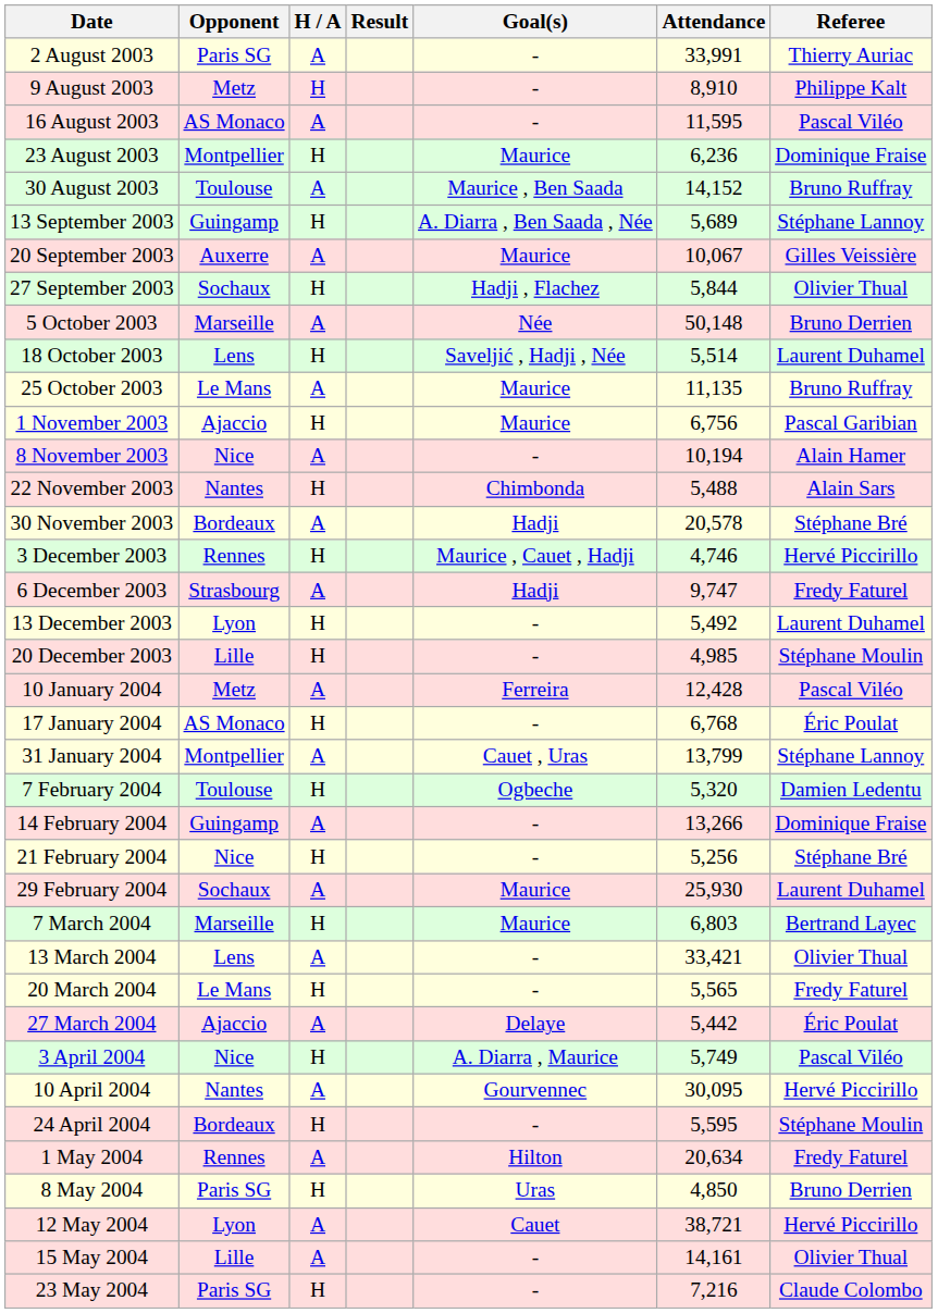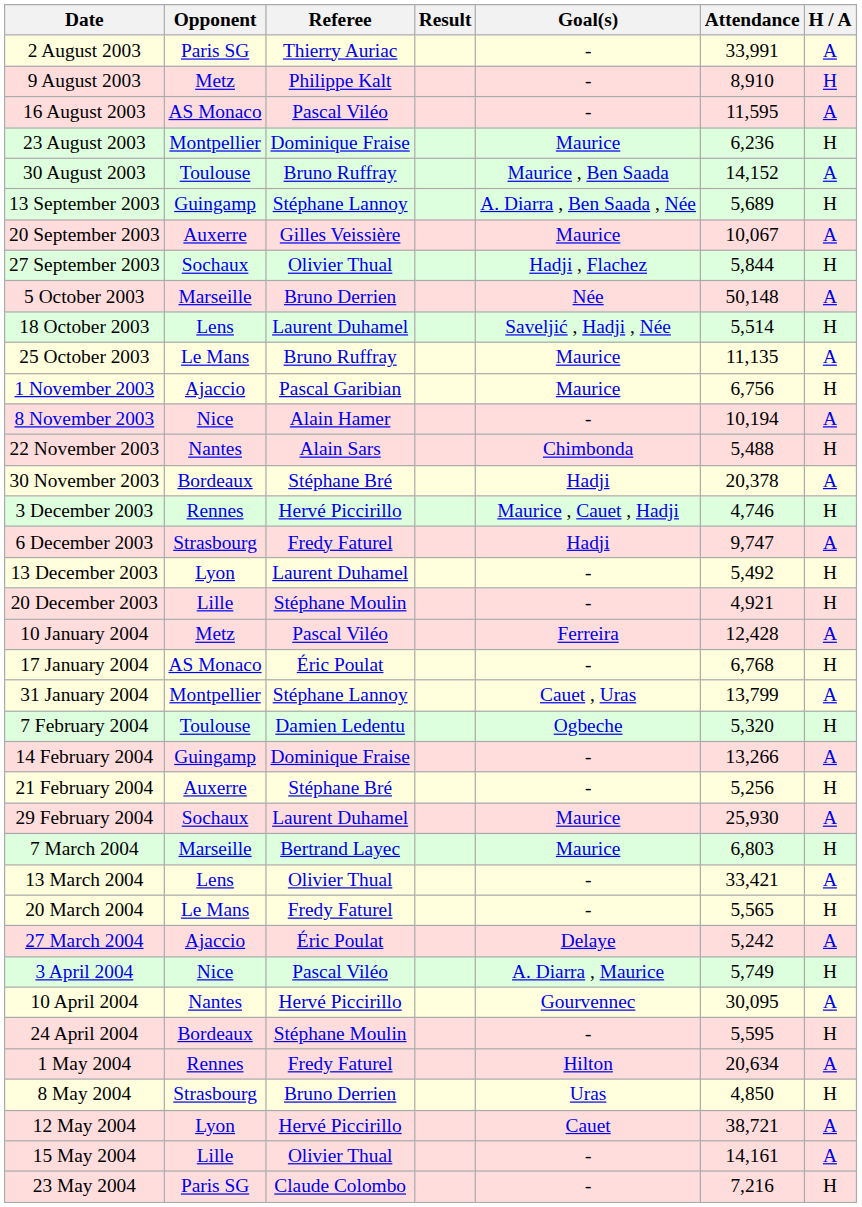 <table class="wikitable sortable" style="text-align:center">
 <tr>
 <th class="sortable">Date</th>
 <th>Opponent</th>
-<th>H / A</th>
+<th>Referee</th>
 <th>Result</th>
 <th>Goal(s)</th>
 <th>Attendance</th>
-<th>Referee</th>
+<th>H / A</th>
 </tr>
 <tr style="background:#ffd;">
 <td>2 August 2003</td>
 <td><a href='#'>Paris SG</a></td>
-<td><a href='#'>A</a></td>
+<td><a href='#'>Thierry Auriac</a></td>
 <td></td>
 <td>-</td>
 <td>33,991</td>
-<td><a href='#'>Thierry Auriac</a></td>
+<td><a href='#'>A</a></td>
 </tr>
 <tr style="background:#fdd;">
 <td>9 August 2003</td>
 <td><a href='#'>Metz</a></td>
-<td><a href='#'>H</a></td>
+<td><a href='#'>Philippe Kalt</a></td>
 <td></td>
 <td>-</td>
 <td>8,910</td>
-<td><a href='#'>Philippe Kalt</a></td>
+<td><a href='#'>H</a></td>
 </tr>
 <tr style="background:#fdd;">
 <td>16 August 2003</td>
 <td><a href='#'>AS Monaco</a></td>
-<td><a href='#'>A</a></td>
+<td><a href='#'>Pascal Viléo</a></td>
 <td></td>
 <td>-</td>
 <td>11,595</td>
-<td><a href='#'>Pascal Viléo</a></td>
+<td><a href='#'>A</a></td>
 </tr>
 <tr style="background:#dfd;">
 <td>23 August 2003</td>
 <td><a href='#'>Montpellier</a></td>
-<td>H</td>
+<td><a href='#'>Dominique Fraise</a></td>
 <td></td>
 <td><a href='#'>Maurice</a> </td>
 <td>6,236</td>
-<td><a href='#'>Dominique Fraise</a></td>
+<td>H</td>
 </tr>
 <tr style="background:#dfd;">
 <td>30 August 2003</td>
 <td><a href='#'>Toulouse</a></td>
-<td><a href='#'>A</a></td>
+<td><a href='#'>Bruno Ruffray</a></td>
 <td></td>
 <td><a href='#'>Maurice</a> , <a href='#'>Ben Saada</a> </td>
 <td>14,152</td>
-<td><a href='#'>Bruno Ruffray</a></td>
+<td><a href='#'>A</a></td>
 </tr>
 <tr style="background:#dfd;">
 <td>13 September 2003</td>
 <td><a href='#'>Guingamp</a></td>
-<td>H</td>
+<td><a href='#'>Stéphane Lannoy</a></td>
 <td></td>
 <td><a href='#'>A. Diarra</a> , <a href='#'>Ben Saada</a> , <a href='#'>Née</a> </td>
 <td>5,689</td>
-<td><a href='#'>Stéphane Lannoy</a></td>
+<td>H</td>
 </tr>
 <tr style="background:#fdd;">
 <td>20 September 2003</td>
 <td><a href='#'>Auxerre</a></td>
-<td><a href='#'>A</a></td>
+<td><a href='#'>Gilles Veissière</a></td>
 <td></td>
 <td><a href='#'>Maurice</a> </td>
 <td>10,067</td>
-<td><a href='#'>Gilles Veissière</a></td>
+<td><a href='#'>A</a></td>
 </tr>
 <tr style="background:#dfd;">
 <td>27 September 2003</td>
 <td><a href='#'>Sochaux</a></td>
-<td>H</td>
+<td><a href='#'>Olivier Thual</a></td>
 <td></td>
 <td><a href='#'>Hadji</a> , <a href='#'>Flachez</a> </td>
 <td>5,844</td>
-<td><a href='#'>Olivier Thual</a></td>
+<td>H</td>
 </tr>
 <tr style="background:#fdd;">
 <td>5 October 2003</td>
 <td><a href='#'>Marseille</a></td>
-<td><a href='#'>A</a></td>
+<td><a href='#'>Bruno Derrien</a></td>
 <td></td>
 <td><a href='#'>Née</a> </td>
 <td>50,148</td>
-<td><a href='#'>Bruno Derrien</a></td>
+<td><a href='#'>A</a></td>
 </tr>
 <tr style="background:#dfd;">
 <td>18 October 2003</td>
 <td><a href='#'>Lens</a></td>
-<td>H</td>
+<td><a href='#'>Laurent Duhamel</a></td>
 <td></td>
 <td><a href='#'>Saveljić</a> , <a href='#'>Hadji</a> , <a href='#'>Née</a> </td>
 <td>5,514</td>
-<td><a href='#'>Laurent Duhamel</a></td>
+<td>H</td>
 </tr>
 <tr style="background:#ffd;">
 <td>25 October 2003</td>
 <td><a href='#'>Le Mans</a></td>
-<td><a href='#'>A</a></td>
+<td><a href='#'>Bruno Ruffray</a></td>
 <td></td>
 <td><a href='#'>Maurice</a> </td>
 <td>11,135</td>
-<td><a href='#'>Bruno Ruffray</a></td>
+<td><a href='#'>A</a></td>
 </tr>
 <tr style="background:#ffd;">
 <td><a href='#'>1 November 2003</a></td>
 <td><a href='#'>Ajaccio</a></td>
-<td>H</td>
+<td><a href='#'>Pascal Garibian</a></td>
 <td></td>
 <td><a href='#'>Maurice</a> </td>
 <td>6,756</td>
-<td><a href='#'>Pascal Garibian</a></td>
+<td>H</td>
 </tr>
 <tr style="background:#fdd;">
 <td><a href='#'>8 November 2003</a></td>
 <td><a href='#'>Nice</a></td>
-<td><a href='#'>A</a></td>
+<td> <a href='#'>Alain Hamer</a></td>
 <td></td>
 <td>-</td>
 <td>10,194</td>
-<td> <a href='#'>Alain Hamer</a></td>
+<td><a href='#'>A</a></td>
 </tr>
 <tr style="background:#fdd;">
 <td>22 November 2003</td>
 <td><a href='#'>Nantes</a></td>
-<td>H</td>
+<td><a href='#'>Alain Sars</a></td>
 <td></td>
 <td><a href='#'>Chimbonda</a> </td>
 <td>5,488</td>
-<td><a href='#'>Alain Sars</a></td>
+<td>H</td>
 </tr>
 <tr style="background:#ffd;">
 <td>30 November 2003</td>
 <td><a href='#'>Bordeaux</a></td>
-<td><a href='#'>A</a></td>
+<td><a href='#'>Stéphane Bré</a></td>
 <td></td>
 <td><a href='#'>Hadji</a> </td>
-<td>20,578</td>
-<td><a href='#'>Stéphane Bré</a></td>
+<td>20,378</td>
+<td><a href='#'>A</a></td>
 </tr>
 <tr style="background:#dfd;">
 <td>3 December 2003</td>
 <td><a href='#'>Rennes</a></td>
-<td>H</td>
+<td><a href='#'>Hervé Piccirillo</a></td>
 <td></td>
 <td><a href='#'>Maurice</a> , <a href='#'>Cauet</a>  , <a href='#'>Hadji</a> </td>
 <td>4,746</td>
-<td><a href='#'>Hervé Piccirillo</a></td>
+<td>H</td>
 </tr>
 <tr style="background:#fdd;">
 <td>6 December 2003</td>
 <td><a href='#'>Strasbourg</a></td>
-<td><a href='#'>A</a></td>
+<td><a href='#'>Fredy Faturel</a></td>
 <td></td>
 <td><a href='#'>Hadji</a> </td>
 <td>9,747</td>
-<td><a href='#'>Fredy Faturel</a></td>
+<td><a href='#'>A</a></td>
 </tr>
 <tr style="background:#ffd;">
 <td>13 December 2003</td>
 <td><a href='#'>Lyon</a></td>
-<td>H</td>
+<td><a href='#'>Laurent Duhamel</a></td>
 <td></td>
 <td>-</td>
 <td>5,492</td>
-<td><a href='#'>Laurent Duhamel</a></td>
+<td>H</td>
 </tr>
 <tr style="background:#fdd;">
 <td>20 December 2003</td>
 <td><a href='#'>Lille</a></td>
-<td>H</td>
+<td><a href='#'>Stéphane Moulin</a></td>
 <td></td>
 <td>-</td>
-<td>4,985</td>
-<td><a href='#'>Stéphane Moulin</a></td>
+<td>4,921</td>
+<td>H</td>
 </tr>
 <tr style="background:#fdd;">
 <td>10 January 2004</td>
 <td><a href='#'>Metz</a></td>
-<td><a href='#'>A</a></td>
+<td><a href='#'>Pascal Viléo</a></td>
 <td></td>
 <td><a href='#'>Ferreira</a> </td>
 <td>12,428</td>
-<td><a href='#'>Pascal Viléo</a></td>
+<td><a href='#'>A</a></td>
 </tr>
 <tr style="background:#ffd;">
 <td>17 January 2004</td>
 <td><a href='#'>AS Monaco</a></td>
-<td>H</td>
+<td><a href='#'>Éric Poulat</a></td>
 <td></td>
 <td>-</td>
 <td>6,768</td>
-<td><a href='#'>Éric Poulat</a></td>
+<td>H</td>
 </tr>
 <tr style="background:#ffd;">
 <td>31 January 2004</td>
 <td><a href='#'>Montpellier</a></td>
-<td><a href='#'>A</a></td>
+<td><a href='#'>Stéphane Lannoy</a></td>
 <td></td>
 <td><a href='#'>Cauet</a> , <a href='#'>Uras</a> </td>
 <td>13,799</td>
-<td><a href='#'>Stéphane Lannoy</a></td>
+<td><a href='#'>A</a></td>
 </tr>
 <tr style="background:#dfd;">
 <td>7 February 2004</td>
 <td><a href='#'>Toulouse</a></td>
-<td>H</td>
+<td><a href='#'>Damien Ledentu</a></td>
 <td></td>
 <td><a href='#'>Ogbeche</a> </td>
 <td>5,320</td>
-<td><a href='#'>Damien Ledentu</a></td>
+<td>H</td>
 </tr>
 <tr style="background:#fdd;">
 <td>14 February 2004</td>
 <td><a href='#'>Guingamp</a></td>
-<td><a href='#'>A</a></td>
+<td><a href='#'>Dominique Fraise</a></td>
 <td></td>
 <td>-</td>
 <td>13,266</td>
-<td><a href='#'>Dominique Fraise</a></td>
+<td><a href='#'>A</a></td>
 </tr>
 <tr style="background:#ffd;">
 <td>21 February 2004</td>
-<td><a href='#'>Nice</a></td>
-<td>H</td>
+<td><a href='#'>Auxerre</a></td>
+<td><a href='#'>Stéphane Bré</a></td>
 <td></td>
 <td>-</td>
 <td>5,256</td>
-<td><a href='#'>Stéphane Bré</a></td>
+<td>H</td>
 </tr>
 <tr style="background:#fdd;">
 <td>29 February 2004</td>
 <td><a href='#'>Sochaux</a></td>
-<td><a href='#'>A</a></td>
+<td><a href='#'>Laurent Duhamel</a></td>
 <td></td>
 <td><a href='#'>Maurice</a> </td>
 <td>25,930</td>
-<td><a href='#'>Laurent Duhamel</a></td>
+<td><a href='#'>A</a></td>
 </tr>
 <tr style="background:#dfd;">
 <td>7 March 2004</td>
 <td><a href='#'>Marseille</a></td>
-<td>H</td>
+<td><a href='#'>Bertrand Layec</a></td>
 <td></td>
 <td><a href='#'>Maurice</a> </td>
 <td>6,803</td>
-<td><a href='#'>Bertrand Layec</a></td>
+<td>H</td>
 </tr>
 <tr style="background:#ffd;">
 <td>13 March 2004</td>
 <td><a href='#'>Lens</a></td>
-<td><a href='#'>A</a></td>
+<td><a href='#'>Olivier Thual</a></td>
 <td></td>
 <td>-</td>
 <td>33,421</td>
-<td><a href='#'>Olivier Thual</a></td>
+<td><a href='#'>A</a></td>
 </tr>
 <tr style="background:#ffd;">
 <td>20 March 2004</td>
 <td><a href='#'>Le Mans</a></td>
-<td>H</td>
+<td><a href='#'>Fredy Faturel</a></td>
 <td></td>
 <td>-</td>
 <td>5,565</td>
-<td><a href='#'>Fredy Faturel</a></td>
+<td>H</td>
 </tr>
 <tr style="background:#fdd;">
 <td><a href='#'>27 March 2004</a></td>
 <td><a href='#'>Ajaccio</a></td>
-<td><a href='#'>A</a></td>
+<td><a href='#'>Éric Poulat</a></td>
 <td></td>
 <td><a href='#'>Delaye</a> </td>
-<td>5,442</td>
-<td><a href='#'>Éric Poulat</a></td>
+<td>5,242</td>
+<td><a href='#'>A</a></td>
 </tr>
 <tr style="background:#dfd;">
 <td><a href='#'>3 April 2004</a></td>
 <td><a href='#'>Nice</a></td>
-<td>H</td>
+<td><a href='#'>Pascal Viléo</a></td>
 <td></td>
 <td><a href='#'>A. Diarra</a> , <a href='#'>Maurice</a> </td>
 <td>5,749</td>
-<td><a href='#'>Pascal Viléo</a></td>
+<td>H</td>
 </tr>
 <tr style="background:#ffd;">
 <td>10 April 2004</td>
 <td><a href='#'>Nantes</a></td>
-<td><a href='#'>A</a></td>
+<td><a href='#'>Hervé Piccirillo</a></td>
 <td></td>
 <td><a href='#'>Gourvennec</a> </td>
 <td>30,095</td>
-<td><a href='#'>Hervé Piccirillo</a></td>
+<td><a href='#'>A</a></td>
 </tr>
 <tr style="background:#fdd;">
 <td>24 April 2004</td>
 <td><a href='#'>Bordeaux</a></td>
-<td>H</td>
+<td><a href='#'>Stéphane Moulin</a></td>
 <td></td>
 <td>-</td>
 <td>5,595</td>
-<td><a href='#'>Stéphane Moulin</a></td>
+<td>H</td>
 </tr>
 <tr style="background:#fdd;">
 <td>1 May 2004</td>
 <td><a href='#'>Rennes</a></td>
-<td><a href='#'>A</a></td>
+<td><a href='#'>Fredy Faturel</a></td>
 <td></td>
 <td><a href='#'>Hilton</a> </td>
 <td>20,634</td>
-<td><a href='#'>Fredy Faturel</a></td>
+<td><a href='#'>A</a></td>
 </tr>
 <tr style="background:#ffd;">
 <td>8 May 2004</td>
-<td><a href='#'>Paris SG</a></td>
-<td>H</td>
+<td><a href='#'>Strasbourg</a></td>
+<td><a href='#'>Bruno Derrien</a></td>
 <td></td>
 <td><a href='#'>Uras</a> </td>
 <td>4,850</td>
-<td><a href='#'>Bruno Derrien</a></td>
+<td>H</td>
 </tr>
 <tr style="background:#fdd;">
 <td>12 May 2004</td>
 <td><a href='#'>Lyon</a></td>
-<td><a href='#'>A</a></td>
+<td><a href='#'>Hervé Piccirillo</a></td>
 <td></td>
 <td><a href='#'>Cauet</a> </td>
 <td>38,721</td>
-<td><a href='#'>Hervé Piccirillo</a></td>
+<td><a href='#'>A</a></td>
 </tr>
 <tr style="background:#fdd;">
 <td>15 May 2004</td>
 <td><a href='#'>Lille</a></td>
-<td><a href='#'>A</a></td>
+<td><a href='#'>Olivier Thual</a></td>
 <td></td>
 <td>-</td>
 <td>14,161</td>
-<td><a href='#'>Olivier Thual</a></td>
+<td><a href='#'>A</a></td>
 </tr>
 <tr style="background:#fdd;">
 <td>23 May 2004</td>
 <td><a href='#'>Paris SG</a></td>
-<td>H</td>
+<td><a href='#'>Claude Colombo</a></td>
 <td></td>
 <td>-</td>
 <td>7,216</td>
-<td><a href='#'>Claude Colombo</a></td>
+<td>H</td>
 </tr>
 </table>
